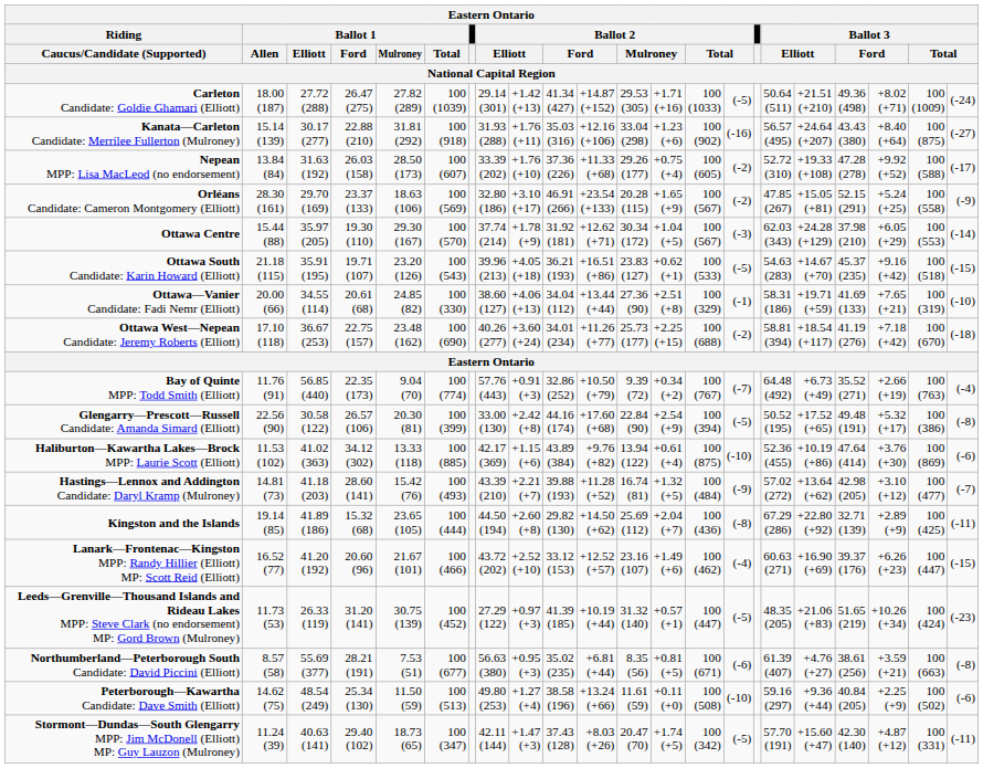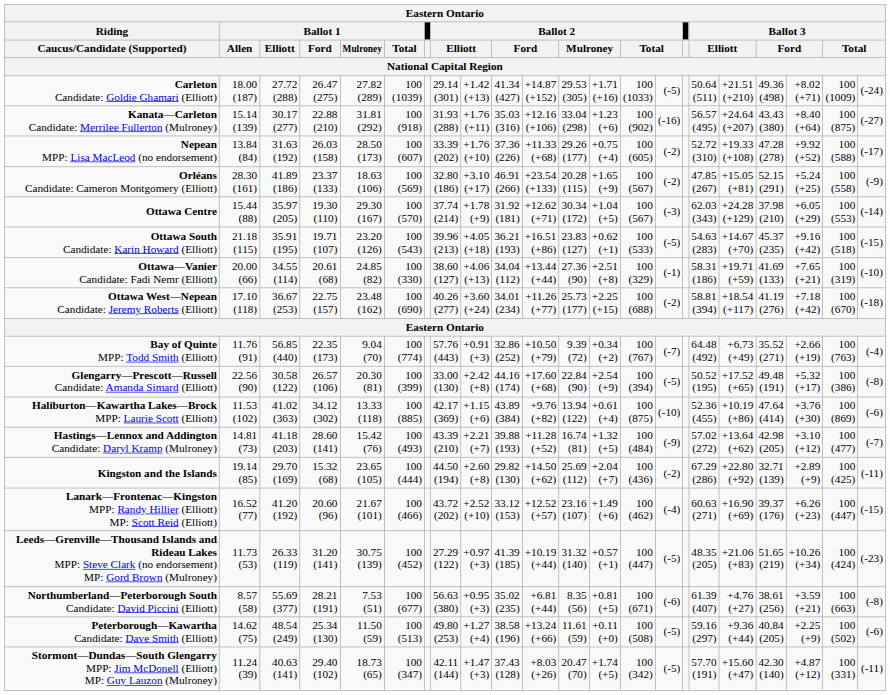 <table class="wikitable mw-collapsible mw-collapsed">
 <tr>
 <th colspan = "22">Eastern Ontario</th>
 </tr>
 <tr>
 <th width = "300">Riding</th>
 <th colspan = "5">Ballot 1</th>
 <th scope="col" style="width: 1px;background:black"></th>
 <th colspan = "8">Ballot 2</th>
 <th scope="col" style="width: 1px;background:black"></th>
 <th colspan = "6">Ballot 3</th>
 </tr>
 <tr>
 <th>Caucus/Candidate (Supported)</th>
 <th width = "50">Allen</th>
 <th width = "50">Elliott</th>
 <th width = "50">Ford</th>
 <th width = "50"><small>Mulroney</small></th>
 <th width = "50">Total</th>
 <th></th>
 <th colspan = "2">Elliott</th>
 <th colspan = "2">Ford</th>
 <th colspan = "2">Mulroney</th>
 <th colspan = "2">Total</th>
 <th></th>
 <th colspan = "2">Elliott</th>
 <th colspan = "2">Ford</th>
 <th colspan = "2">Total</th>
 </tr>
 <tr>
 <th colspan = "22">National Capital Region</th>
 </tr>
 <tr style="text-align:right;">
 <td><strong>Carleton</strong><br>Candidate: <a href='#'>Goldie Ghamari</a> (Elliott)</td>
 <td>18.00<br>(187)</td>
 <td>27.72<br>(288)</td>
 <td>26.47<br>(275)</td>
 <td>27.82<br>(289)</td>
 <td>100<br>(1039)</td>
 <td></td>
 <td>29.14<br>(301)</td>
 <td>+1.42<br>(+13)</td>
 <td>41.34<br>(427)</td>
 <td>+14.87<br>(+152)</td>
 <td>29.53<br>(305)</td>
 <td>+1.71<br>(+16)</td>
 <td>100<br>(1033)</td>
 <td>(-5)</td>
 <td></td>
 <td>50.64<br>(511)</td>
 <td>+21.51<br>(+210)</td>
 <td>49.36<br>(498)</td>
 <td>+8.02<br>(+71)</td>
 <td>100<br>(1009)</td>
 <td>(-24)</td>
 </tr>
 <tr style="text-align:right;">
 <td><strong>Kanata—Carleton</strong><br>Candidate: <a href='#'>Merrilee Fullerton</a> (Mulroney)</td>
 <td>15.14<br>(139)</td>
 <td>30.17<br>(277)</td>
 <td>22.88<br>(210)</td>
 <td>31.81<br>(292)</td>
 <td>100<br>(918)</td>
 <td></td>
 <td>31.93<br>(288)</td>
 <td>+1.76<br>(+11)</td>
 <td>35.03<br>(316)</td>
 <td>+12.16<br>(+106)</td>
 <td>33.04<br>(298)</td>
 <td>+1.23<br>(+6)</td>
 <td>100<br>(902)</td>
 <td>(-16)</td>
 <td></td>
 <td>56.57<br>(495)</td>
 <td>+24.64<br>(+207)</td>
 <td>43.43<br>(380)</td>
 <td>+8.40<br>(+64)</td>
 <td>100<br>(875)</td>
 <td>(-27)</td>
 </tr>
 <tr style="text-align:right;">
 <td><strong>Nepean</strong><br>MPP: <a href='#'>Lisa MacLeod</a> (no endorsement)</td>
 <td>13.84<br>(84)</td>
 <td>31.63<br>(192)</td>
 <td>26.03<br>(158)</td>
 <td>28.50<br>(173)</td>
 <td>100<br>(607)</td>
 <td></td>
 <td>33.39<br>(202)</td>
 <td>+1.76<br>(+10)</td>
 <td>37.36<br>(226)</td>
 <td>+11.33<br>(+68)</td>
 <td>29.26<br>(177)</td>
 <td>+0.75<br>(+4)</td>
 <td>100<br>(605)</td>
 <td>(-2)</td>
 <td></td>
 <td>52.72<br>(310)</td>
 <td>+19.33<br>(+108)</td>
 <td>47.28<br>(278)</td>
 <td>+9.92<br>(+52)</td>
 <td>100<br>(588)</td>
 <td>(-17)</td>
 </tr>
 <tr style="text-align:right;">
 <td><strong>Orléans</strong><br>Candidate: Cameron Montgomery (Elliott)</td>
 <td>28.30<br>(161)</td>
-<td>29.70<br>(169)</td>
+<td>41.89<br>(186)</td>
 <td>23.37<br>(133)</td>
 <td>18.63<br>(106)</td>
 <td>100<br>(569)</td>
 <td></td>
 <td>32.80<br>(186)</td>
 <td>+3.10<br>(+17)</td>
 <td>46.91<br>(266)</td>
 <td>+23.54<br>(+133)</td>
 <td>20.28<br>(115)</td>
 <td>+1.65<br>(+9)</td>
 <td>100<br>(567)</td>
 <td>(-2)</td>
 <td></td>
 <td>47.85<br>(267)</td>
 <td>+15.05<br>(+81)</td>
 <td>52.15<br>(291)</td>
 <td>+5.24<br>(+25)</td>
 <td>100<br>(558)</td>
 <td>(-9)</td>
 </tr>
 <tr style="text-align:right;">
 <td><strong>Ottawa Centre</strong><br></td>
 <td>15.44<br>(88)</td>
 <td>35.97<br>(205)</td>
 <td>19.30<br>(110)</td>
 <td>29.30<br>(167)</td>
 <td>100<br>(570)</td>
 <td></td>
 <td>37.74<br>(214)</td>
 <td>+1.78<br>(+9)</td>
 <td>31.92<br>(181)</td>
 <td>+12.62<br>(+71)</td>
 <td>30.34<br>(172)</td>
 <td>+1.04<br>(+5)</td>
 <td>100<br>(567)</td>
 <td>(-3)</td>
 <td></td>
 <td>62.03<br>(343)</td>
 <td>+24.28<br>(+129)</td>
 <td>37.98<br>(210)</td>
 <td>+6.05<br>(+29)</td>
 <td>100<br>(553)</td>
 <td>(-14)</td>
 </tr>
 <tr style="text-align:right;">
 <td><strong>Ottawa South</strong><br>Candidate: <a href='#'>Karin Howard</a> (Elliott)</td>
 <td>21.18<br>(115)</td>
 <td>35.91<br>(195)</td>
 <td>19.71<br>(107)</td>
 <td>23.20<br>(126)</td>
 <td>100<br>(543)</td>
 <td></td>
 <td>39.96<br>(213)</td>
 <td>+4.05<br>(+18)</td>
 <td>36.21<br>(193)</td>
 <td>+16.51<br>(+86)</td>
 <td>23.83<br>(127)</td>
 <td>+0.62<br>(+1)</td>
 <td>100<br>(533)</td>
 <td>(-5)</td>
 <td></td>
 <td>54.63<br>(283)</td>
 <td>+14.67<br>(+70)</td>
 <td>45.37<br>(235)</td>
 <td>+9.16<br>(+42)</td>
 <td>100<br>(518)</td>
 <td>(-15)</td>
 </tr>
 <tr style="text-align:right;">
 <td><strong>Ottawa—Vanier</strong><br>Candidate: Fadi Nemr (Elliott)</td>
 <td>20.00<br>(66)</td>
 <td>34.55<br>(114)</td>
 <td>20.61<br>(68)</td>
 <td>24.85<br>(82)</td>
 <td>100<br>(330)</td>
 <td></td>
 <td>38.60<br>(127)</td>
 <td>+4.06<br>(+13)</td>
 <td>34.04<br>(112)</td>
 <td>+13.44<br>(+44)</td>
 <td>27.36<br>(90)</td>
 <td>+2.51<br>(+8)</td>
 <td>100<br>(329)</td>
 <td>(-1)</td>
 <td></td>
 <td>58.31<br>(186)</td>
 <td>+19.71<br>(+59)</td>
 <td>41.69<br>(133)</td>
 <td>+7.65<br>(+21)</td>
 <td>100<br>(319)</td>
 <td>(-10)</td>
 </tr>
 <tr style="text-align:right;">
 <td><strong>Ottawa West—Nepean</strong><br>Candidate: <a href='#'>Jeremy Roberts</a> (Elliott)</td>
 <td>17.10<br>(118)</td>
 <td>36.67<br>(253)</td>
 <td>22.75<br>(157)</td>
 <td>23.48<br>(162)</td>
 <td>100<br>(690)</td>
 <td></td>
 <td>40.26<br>(277)</td>
 <td>+3.60<br>(+24)</td>
 <td>34.01<br>(234)</td>
 <td>+11.26<br>(+77)</td>
 <td>25.73<br>(177)</td>
 <td>+2.25<br>(+15)</td>
 <td>100<br>(688)</td>
 <td>(-2)</td>
 <td></td>
 <td>58.81<br>(394)</td>
 <td>+18.54<br>(+117)</td>
 <td>41.19<br>(276)</td>
 <td>+7.18<br>(+42)</td>
 <td>100<br>(670)</td>
 <td>(-18)</td>
 </tr>
 <tr>
 <th colspan = "22">Eastern Ontario</th>
 </tr>
 <tr style="text-align:right;">
 <td><strong>Bay of Quinte</strong><br>MPP: <a href='#'>Todd Smith</a> (Elliott)</td>
 <td>11.76<br>(91)</td>
 <td>56.85<br>(440)</td>
 <td>22.35<br>(173)</td>
 <td>9.04<br>(70)</td>
 <td>100<br>(774)</td>
 <td></td>
 <td>57.76<br>(443)</td>
 <td>+0.91<br>(+3)</td>
 <td>32.86<br>(252)</td>
 <td>+10.50<br>(+79)</td>
 <td>9.39<br>(72)</td>
 <td>+0.34<br>(+2)</td>
 <td>100<br>(767)</td>
 <td>(-7)</td>
 <td></td>
 <td>64.48<br>(492)</td>
 <td>+6.73<br>(+49)</td>
 <td>35.52<br>(271)</td>
 <td>+2.66<br>(+19)</td>
 <td>100<br>(763)</td>
 <td>(-4)</td>
 </tr>
 <tr style="text-align:right;">
 <td><strong>Glengarry—Prescott—Russell</strong><br>Candidate: <a href='#'>Amanda Simard</a> (Elliott)</td>
 <td>22.56<br>(90)</td>
 <td>30.58<br>(122)</td>
 <td>26.57<br>(106)</td>
 <td>20.30<br>(81)</td>
 <td>100<br>(399)</td>
 <td></td>
 <td>33.00<br>(130)</td>
 <td>+2.42<br>(+8)</td>
 <td>44.16<br>(174)</td>
 <td>+17.60<br>(+68)</td>
 <td>22.84<br>(90)</td>
 <td>+2.54<br>(+9)</td>
 <td>100<br>(394)</td>
 <td>(-5)</td>
 <td></td>
 <td>50.52<br>(195)</td>
 <td>+17.52<br>(+65)</td>
 <td>49.48<br>(191)</td>
 <td>+5.32<br>(+17)</td>
 <td>100<br>(386)</td>
 <td>(-8)</td>
 </tr>
 <tr style="text-align:right;">
 <td><strong>Haliburton—Kawartha Lakes—Brock</strong><br>MPP: <a href='#'>Laurie Scott</a> (Elliott)</td>
 <td>11.53<br>(102)</td>
 <td>41.02<br>(363)</td>
 <td>34.12<br>(302)</td>
 <td>13.33<br>(118)</td>
 <td>100<br>(885)</td>
 <td></td>
 <td>42.17<br>(369)</td>
 <td>+1.15<br>(+6)</td>
 <td>43.89<br>(384)</td>
 <td>+9.76<br>(+82)</td>
 <td>13.94<br>(122)</td>
 <td>+0.61<br>(+4)</td>
 <td>100<br>(875)</td>
 <td>(-10)</td>
 <td></td>
 <td>52.36<br>(455)</td>
 <td>+10.19<br>(+86)</td>
 <td>47.64<br>(414)</td>
 <td>+3.76<br>(+30)</td>
 <td>100<br>(869)</td>
 <td>(-6)</td>
 </tr>
 <tr style="text-align:right;">
 <td><strong>Hastings—Lennox and Addington</strong><br>Candidate: <a href='#'>Daryl Kramp</a> (Mulroney)</td>
 <td>14.81<br>(73)</td>
 <td>41.18<br>(203)</td>
 <td>28.60<br>(141)</td>
 <td>15.42<br>(76)</td>
 <td>100<br>(493)</td>
 <td></td>
 <td>43.39<br>(210)</td>
 <td>+2.21<br>(+7)</td>
 <td>39.88<br>(193)</td>
 <td>+11.28<br>(+52)</td>
 <td>16.74<br>(81)</td>
 <td>+1.32<br>(+5)</td>
 <td>100<br>(484)</td>
 <td>(-9)</td>
 <td></td>
 <td>57.02<br>(272)</td>
 <td>+13.64<br>(+62)</td>
 <td>42.98<br>(205)</td>
 <td>+3.10<br>(+12)</td>
 <td>100<br>(477)</td>
 <td>(-7)</td>
 </tr>
 <tr style="text-align:right;">
 <td><strong>Kingston and the Islands</strong><br></td>
 <td>19.14<br>(85)</td>
-<td>41.89<br>(186)</td>
+<td>29.70<br>(169)</td>
 <td>15.32<br>(68)</td>
 <td>23.65<br>(105)</td>
 <td>100<br>(444)</td>
 <td></td>
 <td>44.50<br>(194)</td>
 <td>+2.60<br>(+8)</td>
 <td>29.82<br>(130)</td>
 <td>+14.50<br>(+62)</td>
 <td>25.69<br>(112)</td>
 <td>+2.04<br>(+7)</td>
 <td>100<br>(436)</td>
-<td>(-8)</td>
+<td>(-2)</td>
 <td></td>
 <td>67.29<br>(286)</td>
 <td>+22.80<br>(+92)</td>
 <td>32.71<br>(139)</td>
 <td>+2.89<br>(+9)</td>
 <td>100<br>(425)</td>
 <td>(-11)</td>
 </tr>
 <tr style="text-align:right;">
 <td><strong>Lanark—Frontenac—Kingston</strong><br>MPP: <a href='#'>Randy Hillier</a> (Elliott)<br>MP: <a href='#'>Scott Reid</a> (Elliott)</td>
 <td>16.52<br>(77)</td>
 <td>41.20<br>(192)</td>
 <td>20.60<br>(96)</td>
 <td>21.67<br>(101)</td>
 <td>100<br>(466)</td>
 <td></td>
 <td>43.72<br>(202)</td>
 <td>+2.52<br>(+10)</td>
 <td>33.12<br>(153)</td>
 <td>+12.52<br>(+57)</td>
 <td>23.16<br>(107)</td>
 <td>+1.49<br>(+6)</td>
 <td>100<br>(462)</td>
 <td>(-4)</td>
 <td></td>
 <td>60.63<br>(271)</td>
 <td>+16.90<br>(+69)</td>
 <td>39.37<br>(176)</td>
 <td>+6.26<br>(+23)</td>
 <td>100<br>(447)</td>
 <td>(-15)</td>
 </tr>
 <tr style="text-align:right;">
 <td><strong>Leeds—Grenville—Thousand Islands and Rideau Lakes</strong><br>MPP: <a href='#'>Steve Clark</a> (no endorsement)<br>MP: <a href='#'>Gord Brown</a> (Mulroney)</td>
 <td>11.73<br>(53)</td>
 <td>26.33<br>(119)</td>
 <td>31.20<br>(141)</td>
 <td>30.75<br>(139)</td>
 <td>100<br>(452)</td>
 <td></td>
 <td>27.29<br>(122)</td>
 <td>+0.97<br>(+3)</td>
 <td>41.39<br>(185)</td>
 <td>+10.19<br>(+44)</td>
 <td>31.32<br>(140)</td>
 <td>+0.57<br>(+1)</td>
 <td>100<br>(447)</td>
 <td>(-5)</td>
 <td></td>
 <td>48.35<br>(205)</td>
 <td>+21.06<br>(+83)</td>
 <td>51.65<br>(219)</td>
 <td>+10.26<br>(+34)</td>
 <td>100<br>(424)</td>
 <td>(-23)</td>
 </tr>
 <tr style="text-align:right;">
 <td><strong>Northumberland—Peterborough South</strong><br>Candidate: <a href='#'>David Piccini</a> (Elliott)</td>
 <td>8.57<br>(58)</td>
 <td>55.69<br>(377)</td>
 <td>28.21<br>(191)</td>
 <td>7.53<br>(51)</td>
 <td>100<br>(677)</td>
 <td></td>
 <td>56.63<br>(380)</td>
 <td>+0.95<br>(+3)</td>
 <td>35.02<br>(235)</td>
 <td>+6.81<br>(+44)</td>
 <td>8.35<br>(56)</td>
 <td>+0.81<br>(+5)</td>
 <td>100<br>(671)</td>
 <td>(-6)</td>
 <td></td>
 <td>61.39<br>(407)</td>
 <td>+4.76<br>(+27)</td>
 <td>38.61<br>(256)</td>
 <td>+3.59<br>(+21)</td>
 <td>100<br>(663)</td>
 <td>(-8)</td>
 </tr>
 <tr style="text-align:right;">
 <td><strong>Peterborough—Kawartha</strong><br>Candidate: <a href='#'>Dave Smith</a> (Elliott)</td>
 <td>14.62<br>(75)</td>
 <td>48.54<br>(249)</td>
 <td>25.34<br>(130)</td>
 <td>11.50<br>(59)</td>
 <td>100<br>(513)</td>
 <td></td>
 <td>49.80<br>(253)</td>
 <td>+1.27<br>(+4)</td>
 <td>38.58<br>(196)</td>
 <td>+13.24<br>(+66)</td>
 <td>11.61<br>(59)</td>
 <td>+0.11<br>(+0)</td>
 <td>100<br>(508)</td>
-<td>(-10)</td>
+<td>(-5)</td>
 <td></td>
 <td>59.16<br>(297)</td>
 <td>+9.36<br>(+44)</td>
 <td>40.84<br>(205)</td>
 <td>+2.25<br>(+9)</td>
 <td>100<br>(502)</td>
 <td>(-6)</td>
 </tr>
 <tr style="text-align:right;">
 <td><strong>Stormont—Dundas—South Glengarry</strong><br>MPP: <a href='#'>Jim McDonell</a> (Elliott)<br>MP: <a href='#'>Guy Lauzon</a> (Mulroney)</td>
 <td>11.24<br>(39)</td>
 <td>40.63<br>(141)</td>
 <td>29.40<br>(102)</td>
 <td>18.73<br>(65)</td>
 <td>100<br>(347)</td>
 <td></td>
 <td>42.11<br>(144)</td>
 <td>+1.47<br>(+3)</td>
 <td>37.43<br>(128)</td>
 <td>+8.03<br>(+26)</td>
 <td>20.47<br>(70)</td>
 <td>+1.74<br>(+5)</td>
 <td>100<br>(342)</td>
 <td>(-5)</td>
 <td></td>
 <td>57.70<br>(191)</td>
 <td>+15.60<br>(+47)</td>
 <td>42.30<br>(140)</td>
 <td>+4.87<br>(+12)</td>
 <td>100<br>(331)</td>
 <td>(-11)</td>
 </tr>
 </table>
